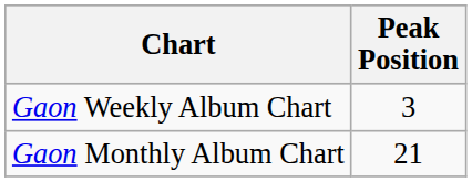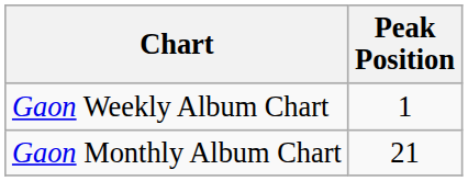 <table class="wikitable sortable">
 <tr>
 <th>Chart</th>
 <th>Peak<br>Position</th>
 </tr>
 <tr>
 <td><em><a href='#'>Gaon</a></em> Weekly Album Chart</td>
-<td align="center">3</td>
+<td align="center">1</td>
 </tr>
 <tr>
 <td><em><a href='#'>Gaon</a></em> Monthly Album Chart</td>
 <td align="center">21</td>
 </tr>
 </table>
